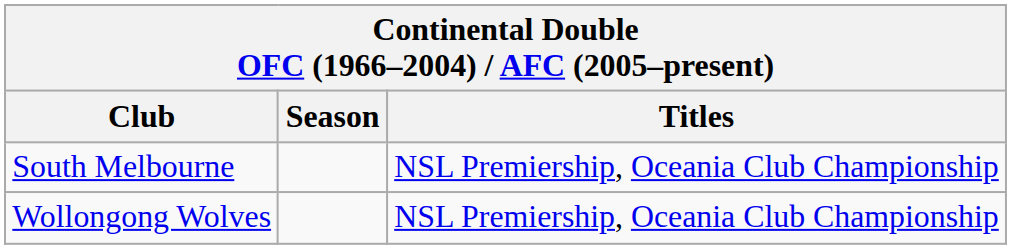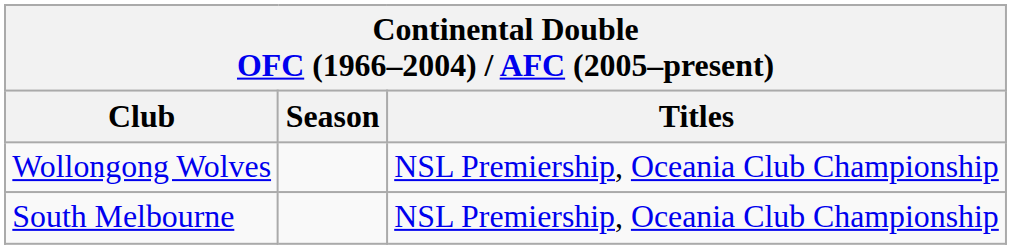 <table class="wikitable">
 <tr>
 <th colspan="3">Continental Double<br><a href='#'>OFC</a> (1966–2004) / <a href='#'>AFC</a> (2005–present)</th>
 </tr>
 <tr>
 <th>Club</th>
 <th>Season</th>
 <th>Titles</th>
 </tr>
 <tr>
+<td><a href='#'>Wollongong Wolves</a></td>
+<td></td>
+<td><a href='#'>NSL Premiership</a>, <a href='#'>Oceania Club Championship</a></td>
+</tr>
+<tr>
 <td><a href='#'>South Melbourne</a></td>
 <td></td>
 <td><a href='#'>NSL Premiership</a>, <a href='#'>Oceania Club Championship</a></td>
 </tr>
-<tr>
-<td><a href='#'>Wollongong Wolves</a></td>
-<td></td>
-<td><a href='#'>NSL Premiership</a>, <a href='#'>Oceania Club Championship</a></td>
-</tr>
 </table>
